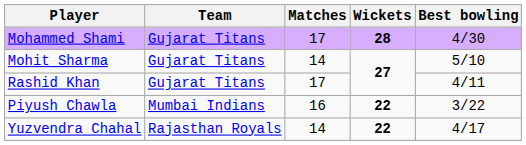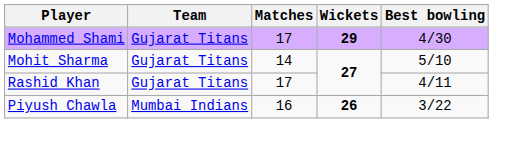 <table class="wikitable" style="text-align:center">
 <tr>
 <th>Player</th>
 <th>Team</th>
 <th>Matches</th>
 <th>Wickets</th>
 <th>Best bowling</th>
 </tr>
 <tr style="background:#D6ADFF">
 <td style="text-align:left"><a href='#'>Mohammed Shami</a></td>
 <td style="text-align:left"><a href='#'>Gujarat Titans</a></td>
 <td>17</td>
-<td><strong>28</strong></td>
+<td><strong>29</strong></td>
 <td>4/30</td>
 </tr>
 <tr>
 <td style="text-align:left"><a href='#'>Mohit Sharma</a></td>
 <td style="text-align:left"><a href='#'>Gujarat Titans</a></td>
 <td>14</td>
 <td rowspan=2><strong>27</strong></td>
 <td>5/10</td>
 </tr>
 <tr>
 <td style="text-align:left"><a href='#'>Rashid Khan</a></td>
 <td style="text-align:left"><a href='#'>Gujarat Titans</a></td>
 <td>17</td>
 <td>4/11</td>
 </tr>
 <tr>
 <td style="text-align:left"><a href='#'>Piyush Chawla</a></td>
 <td style="text-align:left"><a href='#'>Mumbai Indians</a></td>
 <td>16</td>
-<td><strong>22</strong></td>
+<td><strong>26</strong></td>
 <td>3/22</td>
 </tr>
-<tr>
-<td style="text-align:left"><a href='#'>Yuzvendra Chahal</a></td>
-<td style="text-align:left"><a href='#'>Rajasthan Royals</a></td>
-<td>14</td>
-<td><strong>22</strong></td>
-<td>4/17</td>
-</tr>
 </table>
